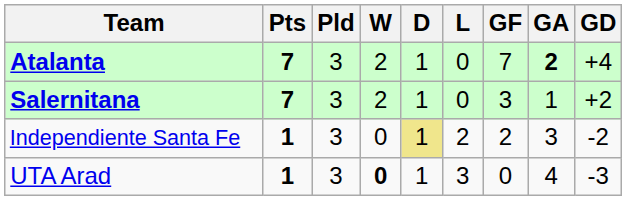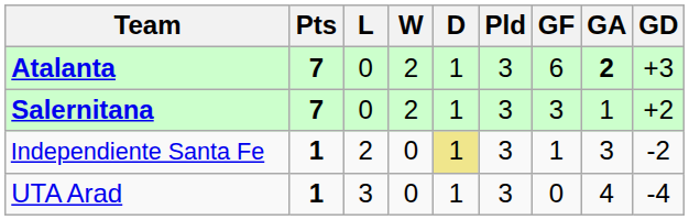 <table class=wikitable style="text-align:center">
 <tr>
 <th width=165>Team</th>
 <th width=20>Pts</th>
-<th width=20>Pld</th>
+<th width=20>L</th>
 <th width=20>W</th>
 <th width=20>D</th>
-<th width=20>L</th>
+<th width=20>Pld</th>
 <th width=20>GF</th>
 <th width=20>GA</th>
 <th width=20>GD</th>
 </tr>
 <tr style="background:#ccffcc">
 <td style="text-align:left"><strong> <a href='#'>Atalanta</a></strong></td>
 <td><strong>7</strong></td>
-<td>3</td>
+<td>0</td>
 <td>2</td>
 <td>1</td>
-<td>0</td>
-<td>7</td>
+<td>3</td>
+<td>6</td>
 <td><strong>2</strong></td>
-<td>+4</td>
+<td>+3</td>
 </tr>
 <tr style="background:#ccffcc">
 <td style="text-align:left"><strong> <a href='#'>Salernitana</a></strong></td>
 <td><strong>7</strong></td>
-<td>3</td>
+<td>0</td>
 <td>2</td>
 <td>1</td>
-<td>0</td>
+<td>3</td>
 <td>3</td>
 <td>1</td>
 <td>+2</td>
 </tr>
 <tr>
 <td style="text-align:left; font-size:90%"> <a href='#'>Independiente Santa Fe</a></td>
 <td><strong>1</strong></td>
-<td>3</td>
+<td>2</td>
 <td>0</td>
 <td style="background: khaki;">1</td>
-<td>2</td>
-<td>2</td>
+<td>3</td>
+<td>1</td>
 <td>3</td>
 <td>-2</td>
 </tr>
 <tr>
 <td style="text-align:left"> <a href='#'>UTA Arad</a></td>
 <td><strong>1</strong></td>
 <td>3</td>
-<td><strong>0</strong></td>
+<td>0</td>
 <td>1</td>
 <td>3</td>
 <td>0</td>
 <td>4</td>
-<td>-3</td>
+<td>-4</td>
 </tr>
 </table>
